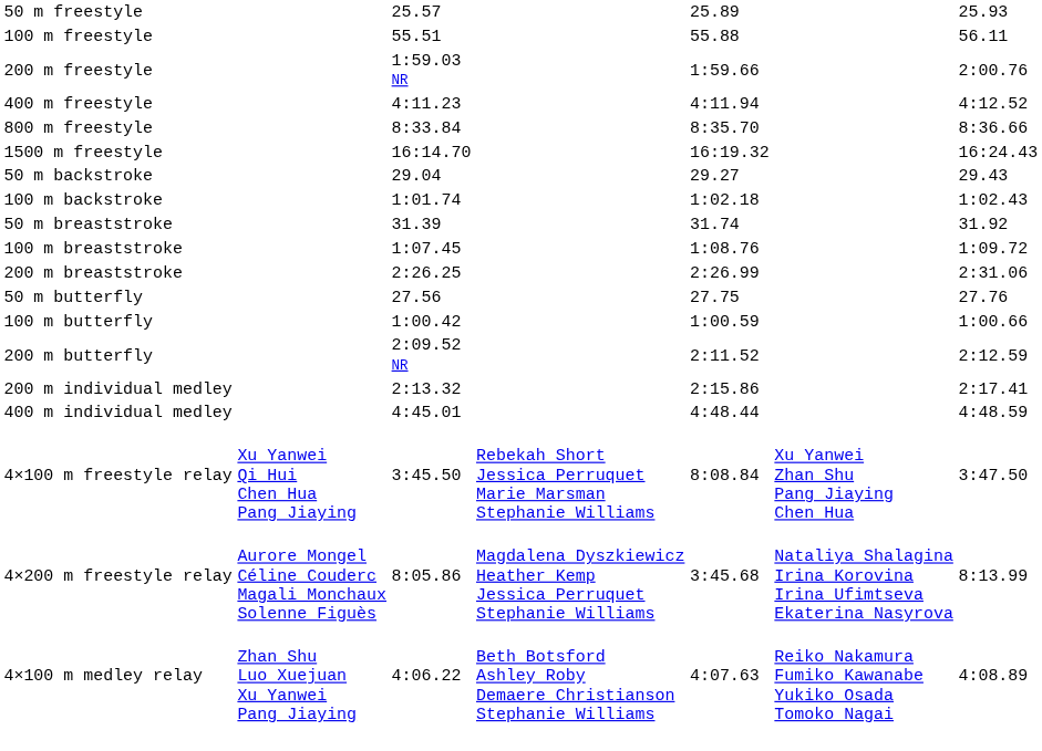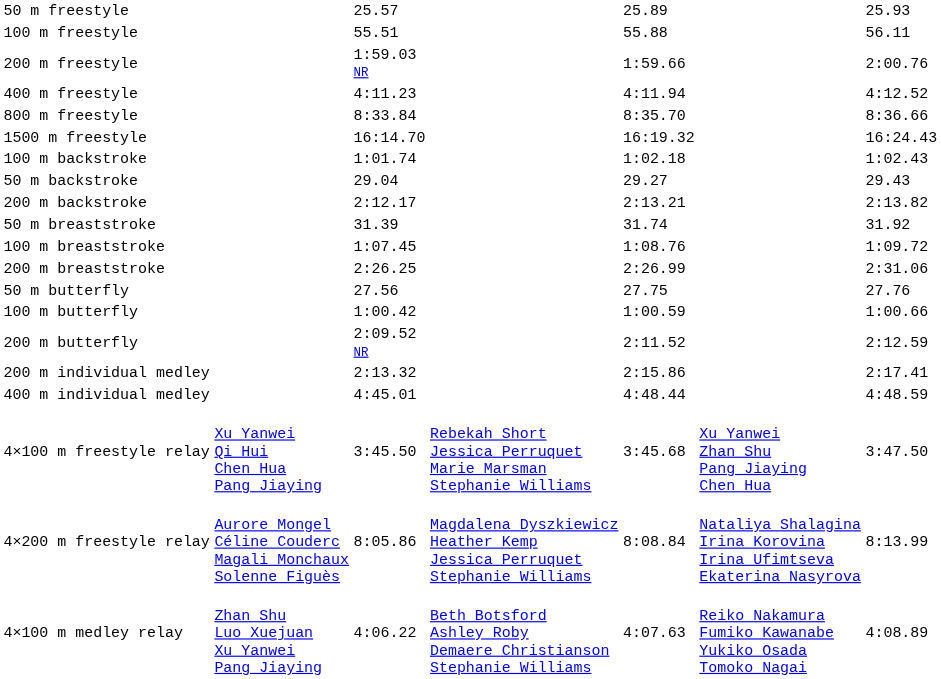 <table>
 <tr>
 <td>50 m freestyle</td>
 <td></td>
 <td>25.57</td>
 <td></td>
 <td>25.89</td>
 <td></td>
 <td>25.93</td>
 </tr>
 <tr>
 <td>100 m freestyle</td>
 <td></td>
 <td>55.51</td>
 <td></td>
 <td>55.88</td>
 <td></td>
 <td>56.11</td>
 </tr>
 <tr>
 <td>200 m freestyle</td>
 <td></td>
 <td>1:59.03 <small><br><a href='#'>NR</a></small></td>
 <td></td>
 <td>1:59.66</td>
 <td></td>
 <td>2:00.76</td>
 </tr>
 <tr>
 <td>400 m freestyle</td>
 <td></td>
 <td>4:11.23</td>
 <td></td>
 <td>4:11.94</td>
 <td></td>
 <td>4:12.52</td>
 </tr>
 <tr>
 <td>800 m freestyle</td>
 <td></td>
 <td>8:33.84</td>
 <td></td>
 <td>8:35.70</td>
 <td></td>
 <td>8:36.66</td>
 </tr>
 <tr>
 <td>1500 m freestyle</td>
 <td></td>
 <td>16:14.70</td>
 <td></td>
 <td>16:19.32</td>
 <td></td>
 <td>16:24.43</td>
 </tr>
 <tr>
+<td>100 m backstroke</td>
+<td></td>
+<td>1:01.74</td>
+<td></td>
+<td>1:02.18</td>
+<td></td>
+<td>1:02.43</td>
+</tr>
+<tr>
 <td>50 m backstroke</td>
 <td></td>
 <td>29.04</td>
 <td></td>
 <td>29.27</td>
 <td></td>
 <td>29.43</td>
 </tr>
 <tr>
-<td>100 m backstroke</td>
+<td>200 m backstroke</td>
 <td></td>
-<td>1:01.74</td>
+<td>2:12.17</td>
 <td></td>
-<td>1:02.18</td>
+<td>2:13.21</td>
 <td></td>
-<td>1:02.43</td>
+<td>2:13.82</td>
 </tr>
 <tr>
 <td>50 m breaststroke</td>
 <td></td>
 <td>31.39</td>
 <td></td>
 <td>31.74</td>
 <td></td>
 <td>31.92</td>
 </tr>
 <tr>
 <td>100 m breaststroke</td>
 <td></td>
 <td>1:07.45</td>
 <td></td>
 <td>1:08.76</td>
 <td></td>
 <td>1:09.72</td>
 </tr>
 <tr>
 <td>200 m breaststroke</td>
 <td></td>
 <td>2:26.25</td>
 <td></td>
 <td>2:26.99</td>
 <td></td>
 <td>2:31.06</td>
 </tr>
 <tr>
 <td>50 m butterfly</td>
 <td></td>
 <td>27.56</td>
 <td></td>
 <td>27.75</td>
 <td></td>
 <td>27.76</td>
 </tr>
 <tr>
 <td>100 m butterfly</td>
 <td></td>
 <td>1:00.42</td>
 <td></td>
 <td>1:00.59</td>
 <td></td>
 <td>1:00.66</td>
 </tr>
 <tr>
 <td>200 m butterfly</td>
 <td></td>
 <td>2:09.52 <small><br><a href='#'>NR</a></small></td>
 <td></td>
 <td>2:11.52</td>
 <td></td>
 <td>2:12.59</td>
 </tr>
 <tr>
 <td>200 m individual medley</td>
 <td></td>
 <td>2:13.32</td>
 <td></td>
 <td>2:15.86</td>
 <td></td>
 <td>2:17.41</td>
 </tr>
 <tr>
 <td>400 m individual medley</td>
 <td></td>
 <td>4:45.01</td>
 <td></td>
 <td>4:48.44</td>
 <td></td>
 <td>4:48.59</td>
 </tr>
 <tr>
 <td>4×100 m freestyle relay</td>
 <td><br><a href='#'>Xu Yanwei</a><br><a href='#'>Qi Hui</a><br><a href='#'>Chen Hua</a><br><a href='#'>Pang Jiaying</a></td>
 <td>3:45.50</td>
 <td><br><a href='#'>Rebekah Short</a><br><a href='#'>Jessica Perruquet</a><br><a href='#'>Marie Marsman</a><br><a href='#'>Stephanie Williams</a></td>
-<td>8:08.84</td>
+<td>3:45.68</td>
 <td><br><a href='#'>Xu Yanwei</a><br><a href='#'>Zhan Shu</a><br><a href='#'>Pang Jiaying</a><br><a href='#'>Chen Hua</a></td>
 <td>3:47.50</td>
 </tr>
 <tr>
 <td>4×200 m freestyle relay</td>
 <td><br><a href='#'>Aurore Mongel</a><br><a href='#'>Céline Couderc</a><br><a href='#'>Magali Monchaux</a><br><a href='#'>Solenne Figuès</a></td>
 <td>8:05.86</td>
 <td><br><a href='#'>Magdalena Dyszkiewicz</a><br><a href='#'>Heather Kemp</a><br><a href='#'>Jessica Perruquet</a><br><a href='#'>Stephanie Williams</a></td>
-<td>3:45.68</td>
+<td>8:08.84</td>
 <td><br><a href='#'>Nataliya Shalagina</a><br><a href='#'>Irina Korovina</a><br><a href='#'>Irina Ufimtseva</a><br><a href='#'>Ekaterina Nasyrova</a></td>
 <td>8:13.99</td>
 </tr>
 <tr>
 <td>4×100 m medley relay</td>
 <td><br><a href='#'>Zhan Shu</a><br><a href='#'>Luo Xuejuan</a><br><a href='#'>Xu Yanwei</a><br><a href='#'>Pang Jiaying</a></td>
 <td>4:06.22</td>
 <td><br><a href='#'>Beth Botsford</a><br><a href='#'>Ashley Roby</a><br><a href='#'>Demaere Christianson</a><br><a href='#'>Stephanie Williams</a></td>
 <td>4:07.63</td>
 <td><br><a href='#'>Reiko Nakamura</a><br><a href='#'>Fumiko Kawanabe</a><br><a href='#'>Yukiko Osada</a><br><a href='#'>Tomoko Nagai</a></td>
 <td>4:08.89</td>
 </tr>
 </table>
